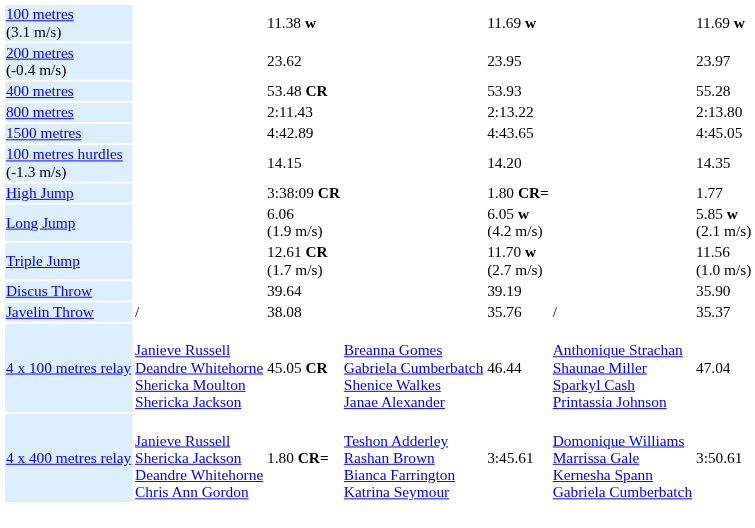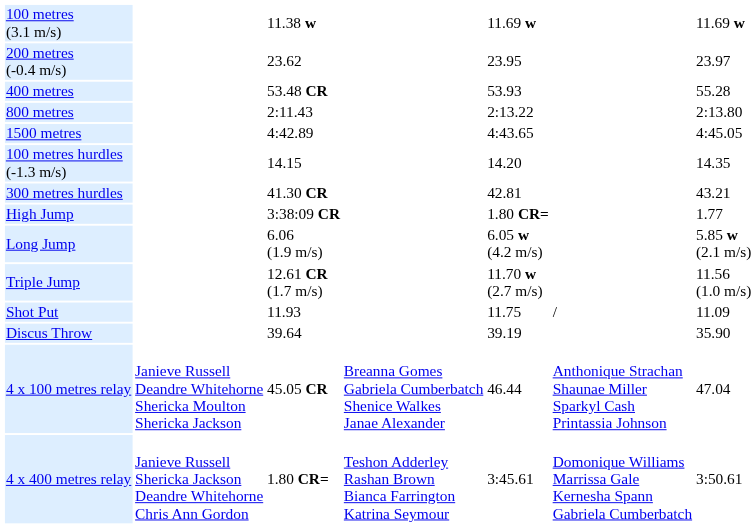 <table>
 <tr>
 <td bgcolor = DDEEFF><a href='#'>100 metres</a> <br> (3.1 m/s)</td>
 <td></td>
 <td>11.38 <strong>w</strong></td>
 <td></td>
 <td>11.69 <strong>w</strong></td>
 <td></td>
 <td>11.69 <strong>w</strong></td>
 </tr>
 <tr>
 <td bgcolor = DDEEFF><a href='#'>200 metres</a> <br> (-0.4 m/s)</td>
 <td></td>
 <td>23.62</td>
 <td></td>
 <td>23.95</td>
 <td></td>
 <td>23.97</td>
 </tr>
 <tr>
 <td bgcolor = DDEEFF><a href='#'>400 metres</a></td>
 <td></td>
 <td>53.48 <strong>CR</strong></td>
 <td></td>
 <td>53.93</td>
 <td></td>
 <td>55.28</td>
 </tr>
 <tr>
 <td bgcolor = DDEEFF><a href='#'>800 metres</a></td>
 <td></td>
 <td>2:11.43</td>
 <td></td>
 <td>2:13.22</td>
 <td></td>
 <td>2:13.80</td>
 </tr>
 <tr>
 <td bgcolor = DDEEFF><a href='#'>1500 metres</a></td>
 <td></td>
 <td>4:42.89</td>
 <td></td>
 <td>4:43.65</td>
 <td></td>
 <td>4:45.05</td>
 </tr>
 <tr>
 <td bgcolor = DDEEFF><a href='#'>100 metres hurdles</a> <br> (-1.3 m/s)</td>
 <td></td>
 <td>14.15</td>
 <td></td>
 <td>14.20</td>
 <td></td>
 <td>14.35</td>
 </tr>
 <tr>
+<td bgcolor = DDEEFF><a href='#'>300 metres hurdles</a></td>
+<td></td>
+<td>41.30 <strong>CR</strong></td>
+<td></td>
+<td>42.81</td>
+<td></td>
+<td>43.21</td>
+</tr>
+<tr>
 <td bgcolor = DDEEFF><a href='#'>High Jump</a></td>
 <td></td>
 <td>3:38:09 <strong>CR</strong></td>
 <td></td>
 <td>1.80 <strong>CR=</strong></td>
 <td></td>
 <td>1.77</td>
 </tr>
 <tr>
 <td bgcolor = DDEEFF><a href='#'>Long Jump</a></td>
 <td></td>
 <td>6.06 <br> (1.9 m/s)</td>
 <td></td>
 <td>6.05 <strong>w</strong> <br> (4.2 m/s)</td>
 <td></td>
 <td>5.85 <strong>w</strong> <br> (2.1 m/s)</td>
 </tr>
 <tr>
 <td bgcolor = DDEEFF><a href='#'>Triple Jump</a></td>
 <td></td>
 <td>12.61 <strong>CR</strong> <br> (1.7 m/s)</td>
 <td></td>
 <td>11.70 <strong>w</strong> <br> (2.7 m/s)</td>
 <td></td>
 <td>11.56 <br> (1.0 m/s)</td>
 </tr>
 <tr>
+<td bgcolor = DDEEFF><a href='#'>Shot Put</a></td>
+<td></td>
+<td>11.93</td>
+<td></td>
+<td>11.75</td>
+<td>/</td>
+<td>11.09</td>
+</tr>
+<tr>
 <td bgcolor = DDEEFF><a href='#'>Discus Throw</a></td>
 <td></td>
 <td>39.64</td>
 <td></td>
 <td>39.19</td>
 <td></td>
 <td>35.90</td>
-</tr>
-<tr>
-<td bgcolor = DDEEFF><a href='#'>Javelin Throw</a></td>
-<td>/</td>
-<td>38.08</td>
-<td></td>
-<td>35.76</td>
-<td>/</td>
-<td>35.37</td>
 </tr>
 <tr>
 <td bgcolor = DDEEFF><a href='#'>4 x 100 metres relay</a></td>
 <td>  <br> <a href='#'>Janieve Russell</a> <br> <a href='#'>Deandre Whitehorne</a> <br> <a href='#'>Shericka Moulton</a> <br> <a href='#'>Shericka Jackson</a></td>
 <td>45.05 <strong>CR</strong></td>
 <td>  <br> <a href='#'>Breanna Gomes</a> <br> <a href='#'>Gabriela Cumberbatch</a> <br> <a href='#'>Shenice Walkes</a> <br> <a href='#'>Janae Alexander</a></td>
 <td>46.44</td>
 <td>  <br> <a href='#'>Anthonique Strachan</a> <br> <a href='#'>Shaunae Miller</a> <br> <a href='#'>Sparkyl Cash</a> <br> <a href='#'>Printassia Johnson</a></td>
 <td>47.04</td>
 </tr>
 <tr>
 <td bgcolor = DDEEFF><a href='#'>4 x 400 metres relay</a></td>
 <td>  <br> <a href='#'>Janieve Russell</a> <br> <a href='#'>Shericka Jackson</a> <br> <a href='#'>Deandre Whitehorne</a> <br> <a href='#'>Chris Ann Gordon</a></td>
 <td>1.80 <strong>CR=</strong></td>
 <td> <br> <a href='#'>Teshon Adderley</a> <br> <a href='#'>Rashan Brown</a> <br> <a href='#'>Bianca Farrington</a> <br> <a href='#'>Katrina Seymour</a></td>
 <td>3:45.61</td>
 <td>  <br> <a href='#'>Domonique Williams</a> <br> <a href='#'>Marrissa Gale</a> <br> <a href='#'>Kernesha Spann</a> <br> <a href='#'>Gabriela Cumberbatch</a></td>
 <td>3:50.61</td>
 </tr>
 </table>
